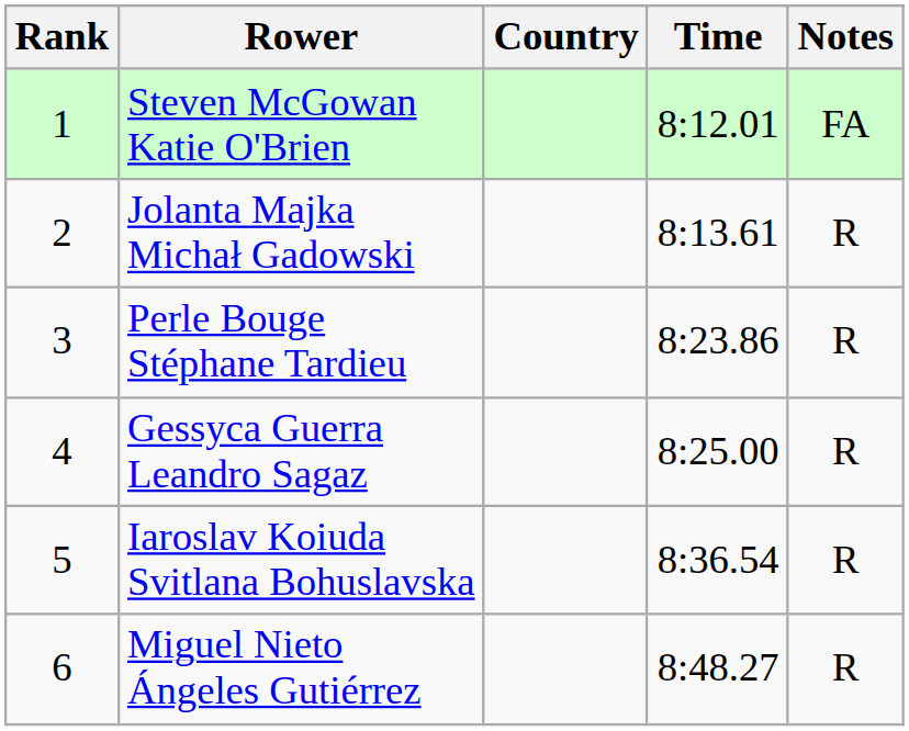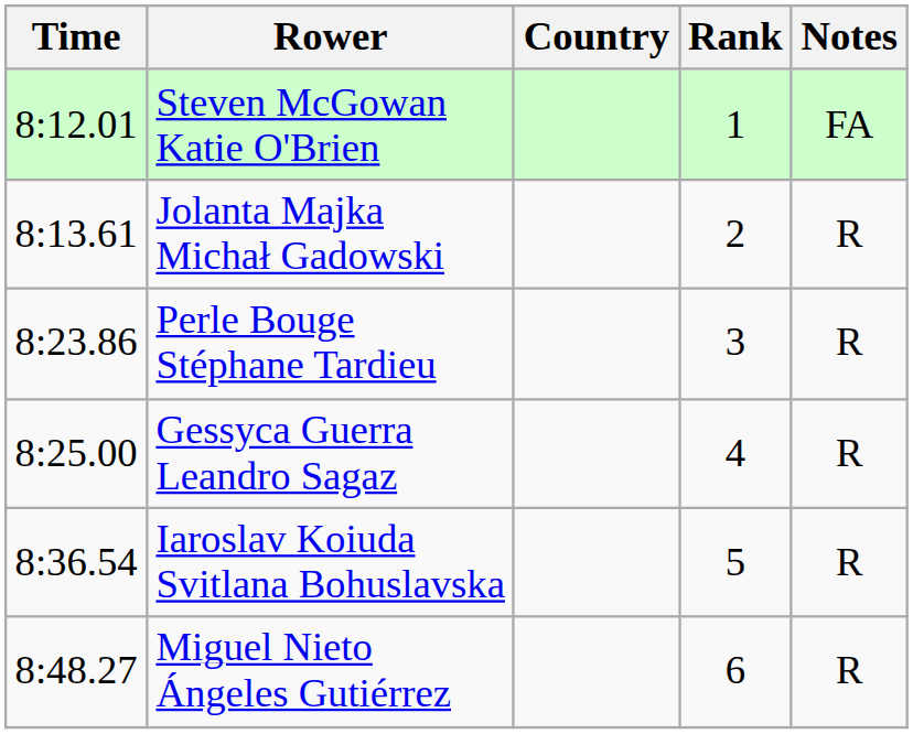 <table class="wikitable" style="text-align:center">
 <tr>
-<th>Rank</th>
+<th>Time</th>
 <th>Rower</th>
 <th>Country</th>
-<th>Time</th>
+<th>Rank</th>
 <th>Notes</th>
 </tr>
 <tr bgcolor=ccffcc>
-<td>1</td>
+<td>8:12.01</td>
 <td align="left"><a href='#'>Steven McGowan</a><br><a href='#'>Katie O'Brien</a></td>
 <td align="left"></td>
-<td>8:12.01</td>
+<td>1</td>
 <td>FA</td>
 </tr>
 <tr>
-<td>2</td>
+<td>8:13.61</td>
 <td align="left"><a href='#'>Jolanta Majka</a><br><a href='#'>Michał Gadowski </a></td>
 <td align="left"></td>
-<td>8:13.61</td>
+<td>2</td>
 <td>R</td>
 </tr>
 <tr>
-<td>3</td>
+<td>8:23.86</td>
 <td align="left"><a href='#'>Perle Bouge</a><br><a href='#'>Stéphane Tardieu </a></td>
 <td align="left"></td>
-<td>8:23.86</td>
+<td>3</td>
 <td>R</td>
 </tr>
 <tr>
-<td>4</td>
+<td>8:25.00</td>
 <td align="left"><a href='#'>Gessyca Guerra</a><br><a href='#'>Leandro Sagaz</a></td>
 <td align="left"></td>
-<td>8:25.00</td>
+<td>4</td>
 <td>R</td>
 </tr>
 <tr>
-<td>5</td>
+<td>8:36.54</td>
 <td align="left"><a href='#'>Iaroslav Koiuda</a><br><a href='#'>Svitlana Bohuslavska</a></td>
 <td align="left"></td>
-<td>8:36.54</td>
+<td>5</td>
 <td>R</td>
 </tr>
 <tr>
-<td>6</td>
+<td>8:48.27</td>
 <td align="left"><a href='#'>Miguel Nieto</a><br><a href='#'>Ángeles Gutiérrez</a></td>
 <td align="left"></td>
-<td>8:48.27</td>
+<td>6</td>
 <td>R</td>
 </tr>
 </table>
